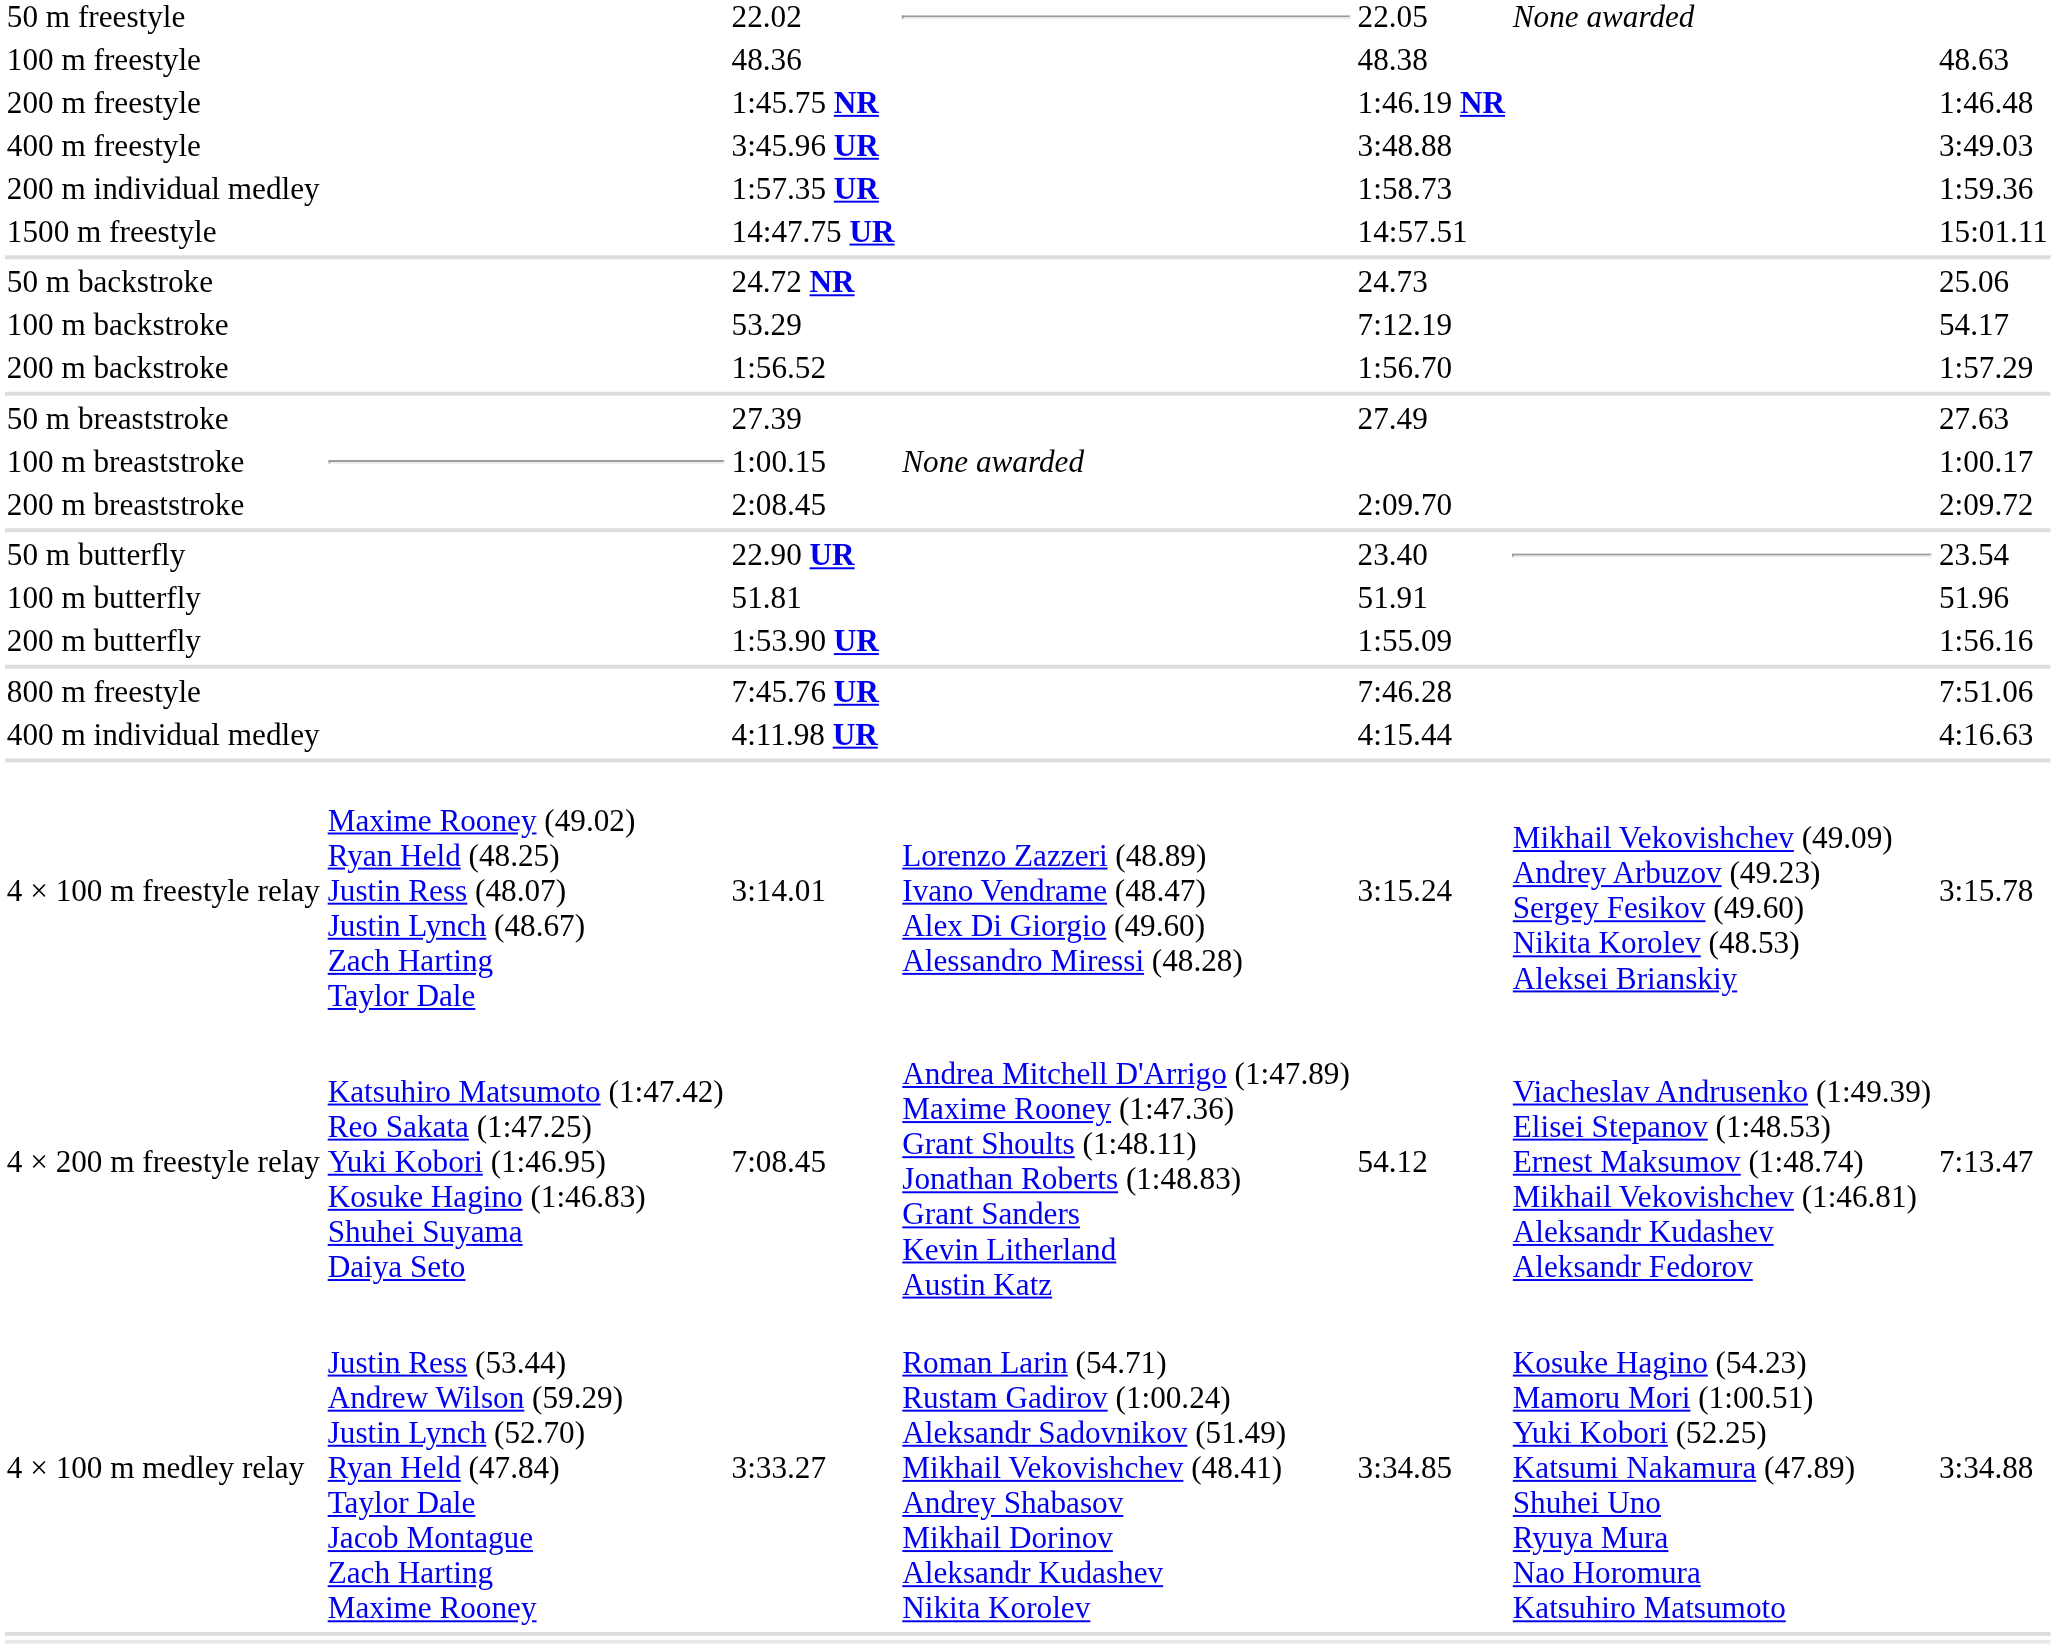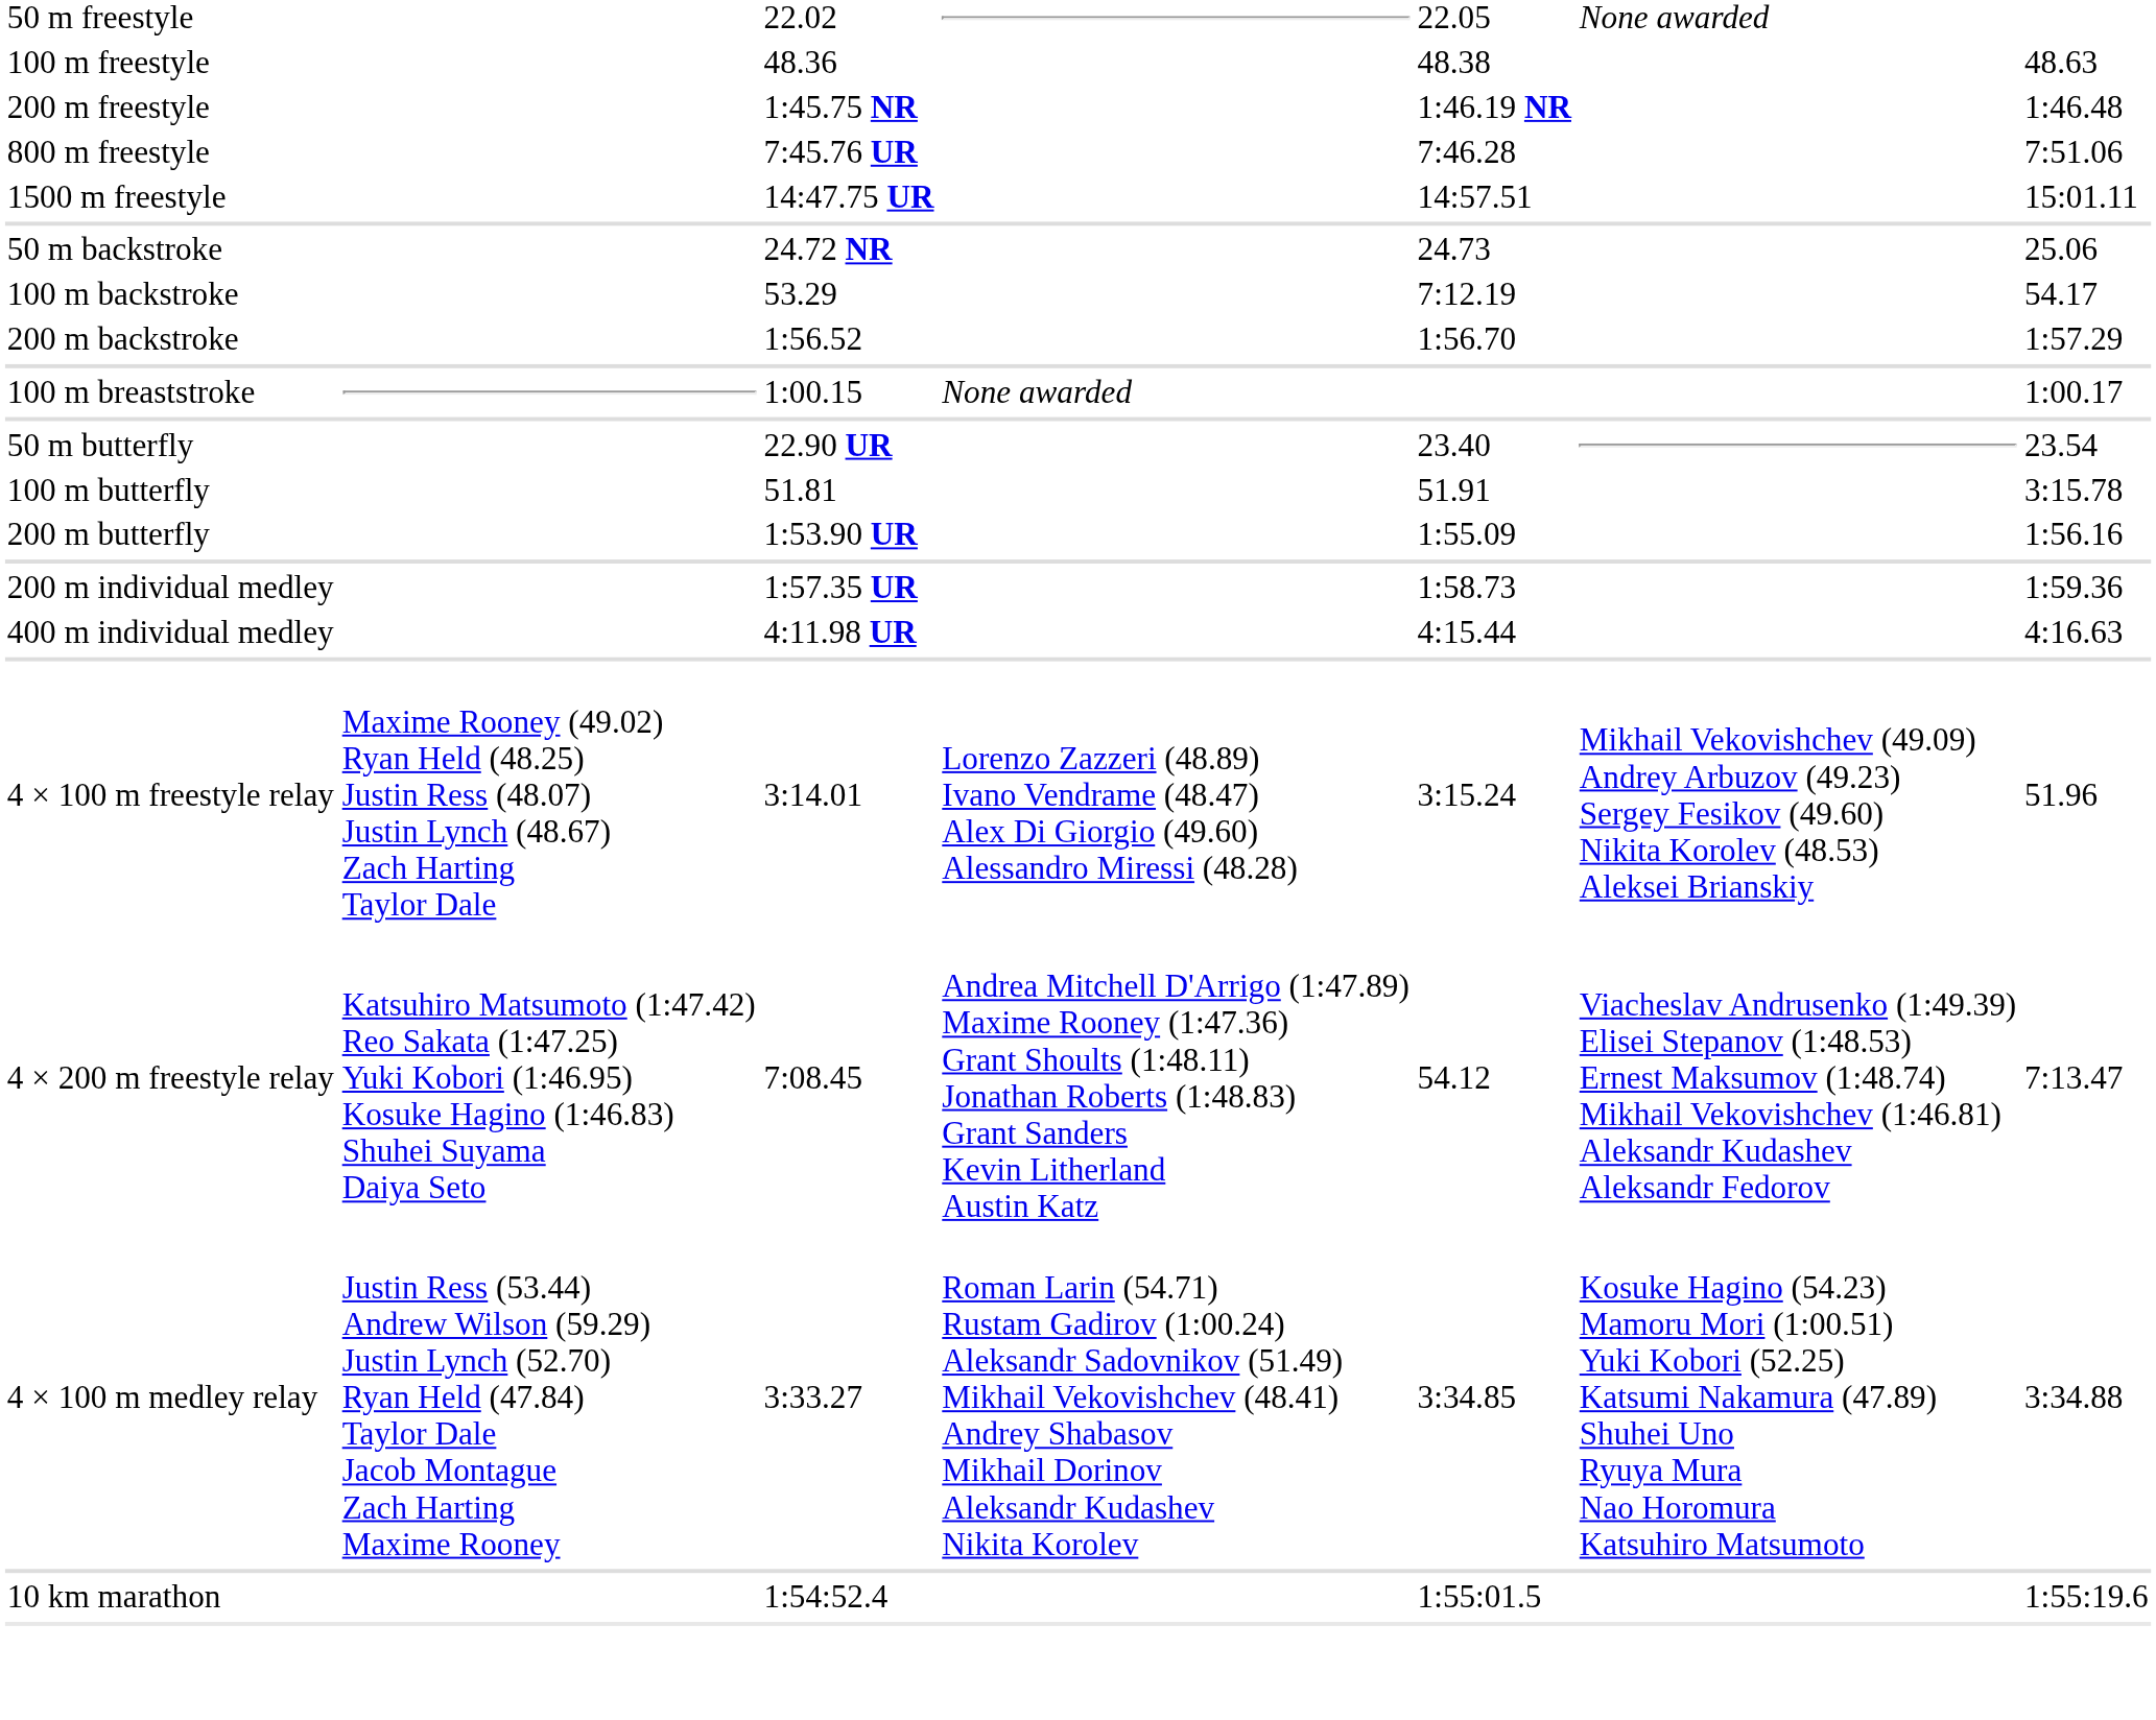 <table>
 <tr>
 <td>50 m freestyle<br></td>
 <td></td>
 <td>22.02</td>
 <td><hr></td>
 <td>22.05</td>
 <td><em>None awarded</em></td>
 <td></td>
 </tr>
 <tr>
 <td>100 m freestyle<br></td>
 <td></td>
 <td>48.36</td>
 <td></td>
 <td>48.38</td>
 <td></td>
 <td>48.63</td>
 </tr>
 <tr>
 <td>200 m freestyle<br></td>
 <td></td>
 <td>1:45.75 <strong><a href='#'>NR</a></strong></td>
 <td></td>
 <td>1:46.19 <strong><a href='#'>NR</a></strong></td>
 <td></td>
 <td>1:46.48</td>
 </tr>
 <tr>
-<td>400 m freestyle<br></td>
+<td>800 m freestyle<br></td>
 <td></td>
-<td>3:45.96 <strong><a href='#'>UR</a></strong></td>
+<td>7:45.76 <strong><a href='#'>UR</a></strong></td>
 <td></td>
-<td>3:48.88</td>
+<td>7:46.28</td>
 <td></td>
-<td>3:49.03</td>
-</tr>
-<tr>
-<td>200 m individual medley<br></td>
-<td></td>
-<td>1:57.35 <strong><a href='#'>UR</a></strong></td>
-<td></td>
-<td>1:58.73</td>
-<td></td>
-<td>1:59.36</td>
+<td>7:51.06</td>
 </tr>
 <tr>
 <td>1500 m freestyle<br></td>
 <td></td>
 <td>14:47.75 <strong><a href='#'>UR</a></strong></td>
 <td></td>
 <td>14:57.51</td>
 <td></td>
 <td>15:01.11</td>
 </tr>
 <tr bgcolor=#DDDDDD>
 <td colspan=7></td>
 </tr>
 <tr>
 <td>50 m backstroke<br></td>
 <td></td>
 <td>24.72 <strong><a href='#'>NR</a></strong></td>
 <td></td>
 <td>24.73</td>
 <td></td>
 <td>25.06</td>
 </tr>
 <tr>
 <td>100 m backstroke<br></td>
 <td></td>
 <td>53.29</td>
 <td></td>
 <td>7:12.19</td>
 <td></td>
 <td>54.17</td>
 </tr>
 <tr>
 <td>200 m backstroke<br></td>
 <td></td>
 <td>1:56.52</td>
 <td></td>
 <td>1:56.70</td>
 <td></td>
 <td>1:57.29</td>
 </tr>
 <tr bgcolor=#DDDDDD>
 <td colspan=7></td>
 </tr>
 <tr>
-<td>50 m breaststroke<br></td>
-<td></td>
-<td>27.39</td>
-<td></td>
-<td>27.49</td>
-<td></td>
-<td>27.63</td>
-</tr>
-<tr>
 <td>100 m breaststroke<br></td>
 <td><hr></td>
 <td>1:00.15</td>
 <td><em>None awarded</em></td>
 <td></td>
 <td></td>
 <td>1:00.17</td>
-</tr>
-<tr>
-<td>200 m breaststroke<br></td>
-<td></td>
-<td>2:08.45</td>
-<td></td>
-<td>2:09.70</td>
-<td></td>
-<td>2:09.72</td>
 </tr>
 <tr bgcolor=#DDDDDD>
 <td colspan=7></td>
 </tr>
 <tr>
 <td>50 m butterfly<br></td>
 <td></td>
 <td>22.90 <strong><a href='#'>UR</a></strong></td>
 <td></td>
 <td>23.40</td>
 <td><hr></td>
 <td>23.54</td>
 </tr>
 <tr>
 <td>100 m butterfly<br></td>
 <td></td>
 <td>51.81</td>
 <td></td>
 <td>51.91</td>
 <td></td>
-<td>51.96</td>
+<td>3:15.78</td>
 </tr>
 <tr>
 <td>200 m butterfly<br></td>
 <td></td>
 <td>1:53.90 <strong><a href='#'>UR</a></strong></td>
 <td></td>
 <td>1:55.09</td>
 <td></td>
 <td>1:56.16</td>
 </tr>
 <tr bgcolor=#DDDDDD>
 <td colspan=7></td>
 </tr>
 <tr>
-<td>800 m freestyle<br></td>
+<td>200 m individual medley<br></td>
 <td></td>
-<td>7:45.76 <strong><a href='#'>UR</a></strong></td>
+<td>1:57.35 <strong><a href='#'>UR</a></strong></td>
 <td></td>
-<td>7:46.28</td>
+<td>1:58.73</td>
 <td></td>
-<td>7:51.06</td>
+<td>1:59.36</td>
 </tr>
 <tr>
 <td>400 m individual medley<br></td>
 <td></td>
 <td>4:11.98 <strong><a href='#'>UR</a></strong></td>
 <td></td>
 <td>4:15.44</td>
 <td></td>
 <td>4:16.63</td>
 </tr>
 <tr bgcolor=#DDDDDD>
 <td colspan=7></td>
 </tr>
 <tr>
 <td>4 × 100 m freestyle relay<br></td>
 <td><br><a href='#'>Maxime Rooney</a> (49.02)<br><a href='#'>Ryan Held</a> (48.25)<br><a href='#'>Justin Ress</a> (48.07)<br><a href='#'>Justin Lynch</a> (48.67)<br><a href='#'>Zach Harting</a><br> <a href='#'>Taylor Dale</a></td>
 <td>3:14.01</td>
 <td><br><a href='#'>Lorenzo Zazzeri</a> (48.89)<br><a href='#'>Ivano Vendrame</a> (48.47)<br><a href='#'>Alex Di Giorgio</a> (49.60)<br><a href='#'>Alessandro Miressi</a> (48.28)</td>
 <td>3:15.24</td>
 <td><br><a href='#'>Mikhail Vekovishchev</a> (49.09)<br><a href='#'>Andrey Arbuzov</a> (49.23)<br><a href='#'>Sergey Fesikov</a> (49.60)<br><a href='#'>Nikita Korolev</a> (48.53)<br><a href='#'>Aleksei Brianskiy</a></td>
-<td>3:15.78</td>
+<td>51.96</td>
 </tr>
 <tr>
 <td>4 × 200 m freestyle relay<br></td>
 <td><br><a href='#'>Katsuhiro Matsumoto</a> (1:47.42)<br><a href='#'>Reo Sakata</a> (1:47.25)<br><a href='#'>Yuki Kobori</a> (1:46.95)<br><a href='#'>Kosuke Hagino</a> (1:46.83)<br><a href='#'>Shuhei Suyama</a><br> <a href='#'>Daiya Seto</a></td>
 <td>7:08.45</td>
 <td><br><a href='#'>Andrea Mitchell D'Arrigo</a> (1:47.89)<br><a href='#'>Maxime Rooney</a> (1:47.36)<br><a href='#'>Grant Shoults</a> (1:48.11)<br><a href='#'>Jonathan Roberts</a> (1:48.83)<br><a href='#'>Grant Sanders</a><br><a href='#'>Kevin Litherland</a><br><a href='#'>Austin Katz</a></td>
 <td>54.12</td>
 <td><br><a href='#'>Viacheslav Andrusenko</a> (1:49.39)<br><a href='#'>Elisei Stepanov</a> (1:48.53)<br><a href='#'>Ernest Maksumov</a> (1:48.74)<br><a href='#'>Mikhail Vekovishchev</a> (1:46.81)<br><a href='#'>Aleksandr Kudashev</a><br><a href='#'>Aleksandr Fedorov</a></td>
 <td>7:13.47</td>
 </tr>
 <tr>
 <td>4 × 100 m medley relay<br></td>
 <td><br><a href='#'>Justin Ress</a> (53.44)<br><a href='#'>Andrew Wilson</a> (59.29)<br><a href='#'>Justin Lynch</a> (52.70)<br><a href='#'>Ryan Held</a> (47.84)<br><a href='#'>Taylor Dale</a><br><a href='#'>Jacob Montague</a><br><a href='#'>Zach Harting</a><br><a href='#'>Maxime Rooney</a></td>
 <td>3:33.27</td>
 <td><br><a href='#'>Roman Larin</a> (54.71)<br><a href='#'>Rustam Gadirov</a> (1:00.24)<br><a href='#'>Aleksandr Sadovnikov</a> (51.49)<br><a href='#'>Mikhail Vekovishchev</a> (48.41)<br><a href='#'>Andrey Shabasov</a><br><a href='#'>Mikhail Dorinov</a><br><a href='#'>Aleksandr Kudashev</a><br><a href='#'>Nikita Korolev</a></td>
 <td>3:34.85</td>
 <td><br><a href='#'>Kosuke Hagino</a> (54.23)<br><a href='#'>Mamoru Mori</a> (1:00.51)<br><a href='#'>Yuki Kobori</a> (52.25)<br><a href='#'>Katsumi Nakamura</a> (47.89)<br><a href='#'>Shuhei Uno</a><br><a href='#'>Ryuya Mura</a><br><a href='#'>Nao Horomura</a><br><a href='#'>Katsuhiro Matsumoto</a></td>
 <td>3:34.88</td>
 </tr>
 <tr bgcolor=#DDDDDD>
 <td colspan=7></td>
 </tr>
+<tr>
+<td>10 km marathon<br></td>
+<td></td>
+<td>1:54:52.4</td>
+<td></td>
+<td>1:55:01.5</td>
+<td></td>
+<td>1:55:19.6</td>
+</tr>
 <tr bgcolor= e8e8e8>
 <td colspan=7></td>
 </tr>
 </table>
